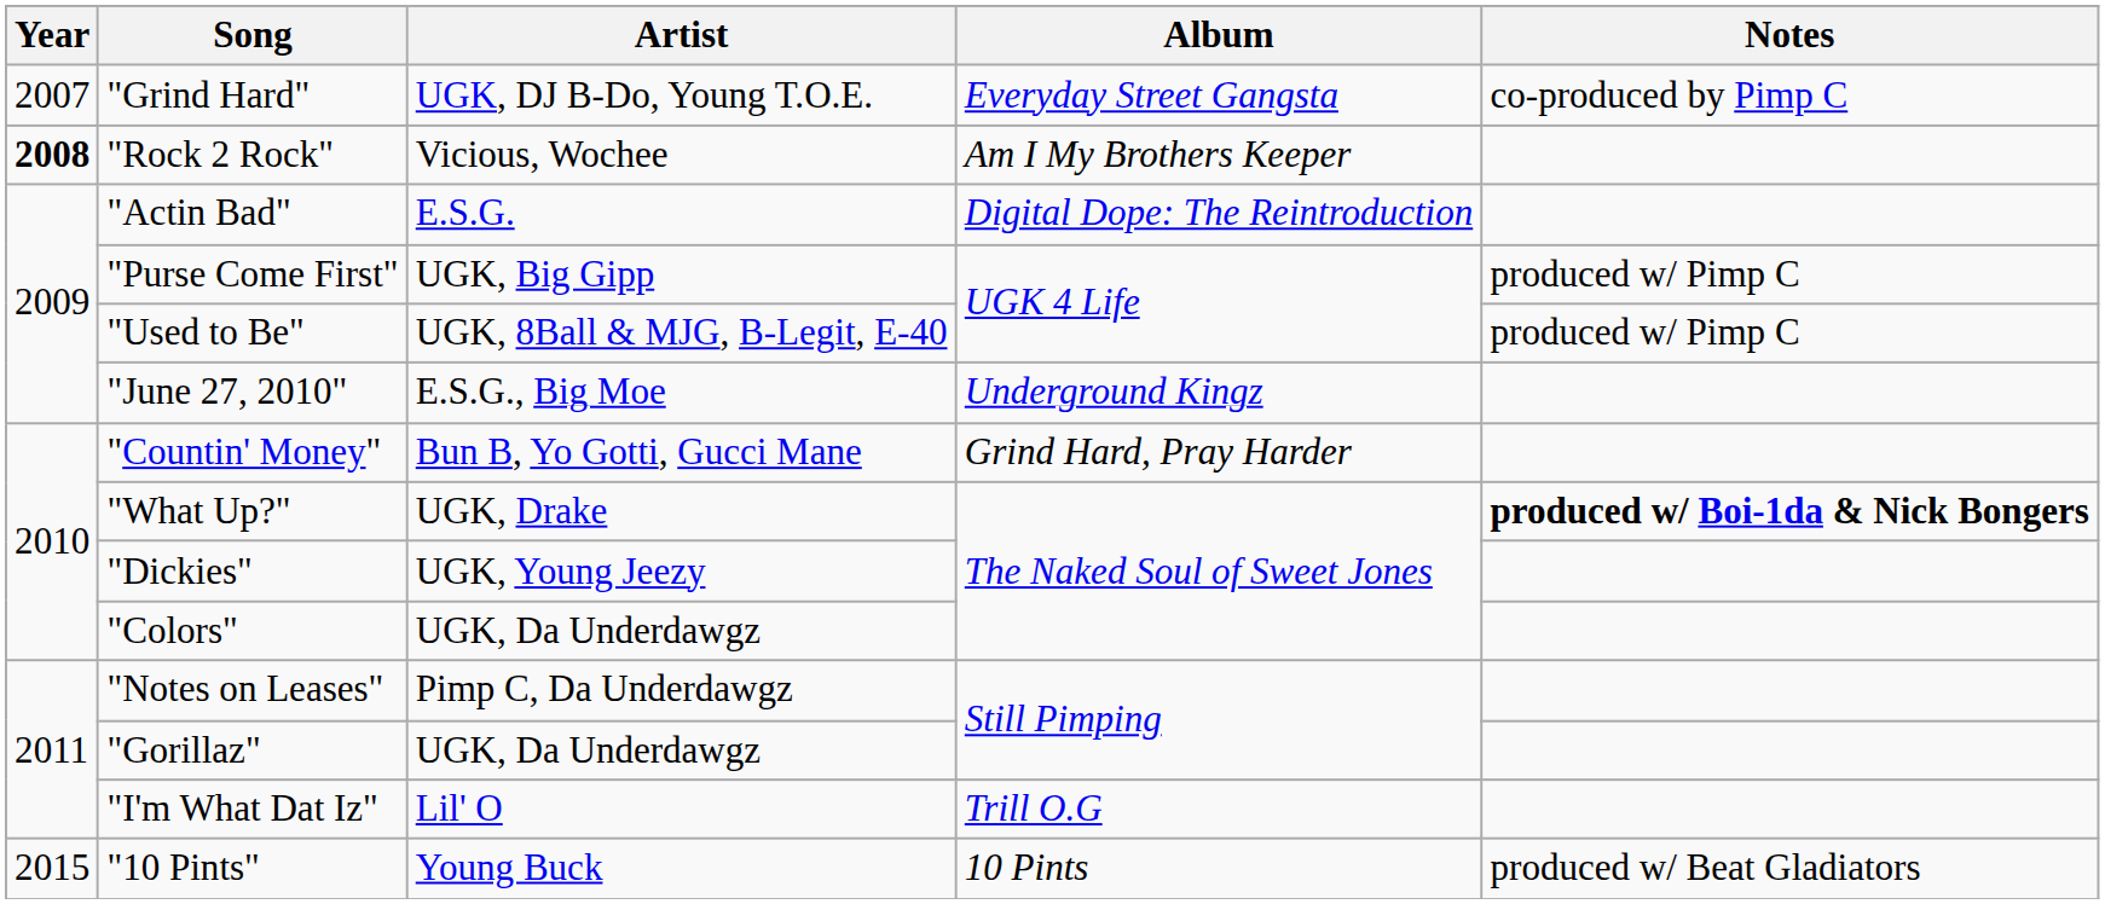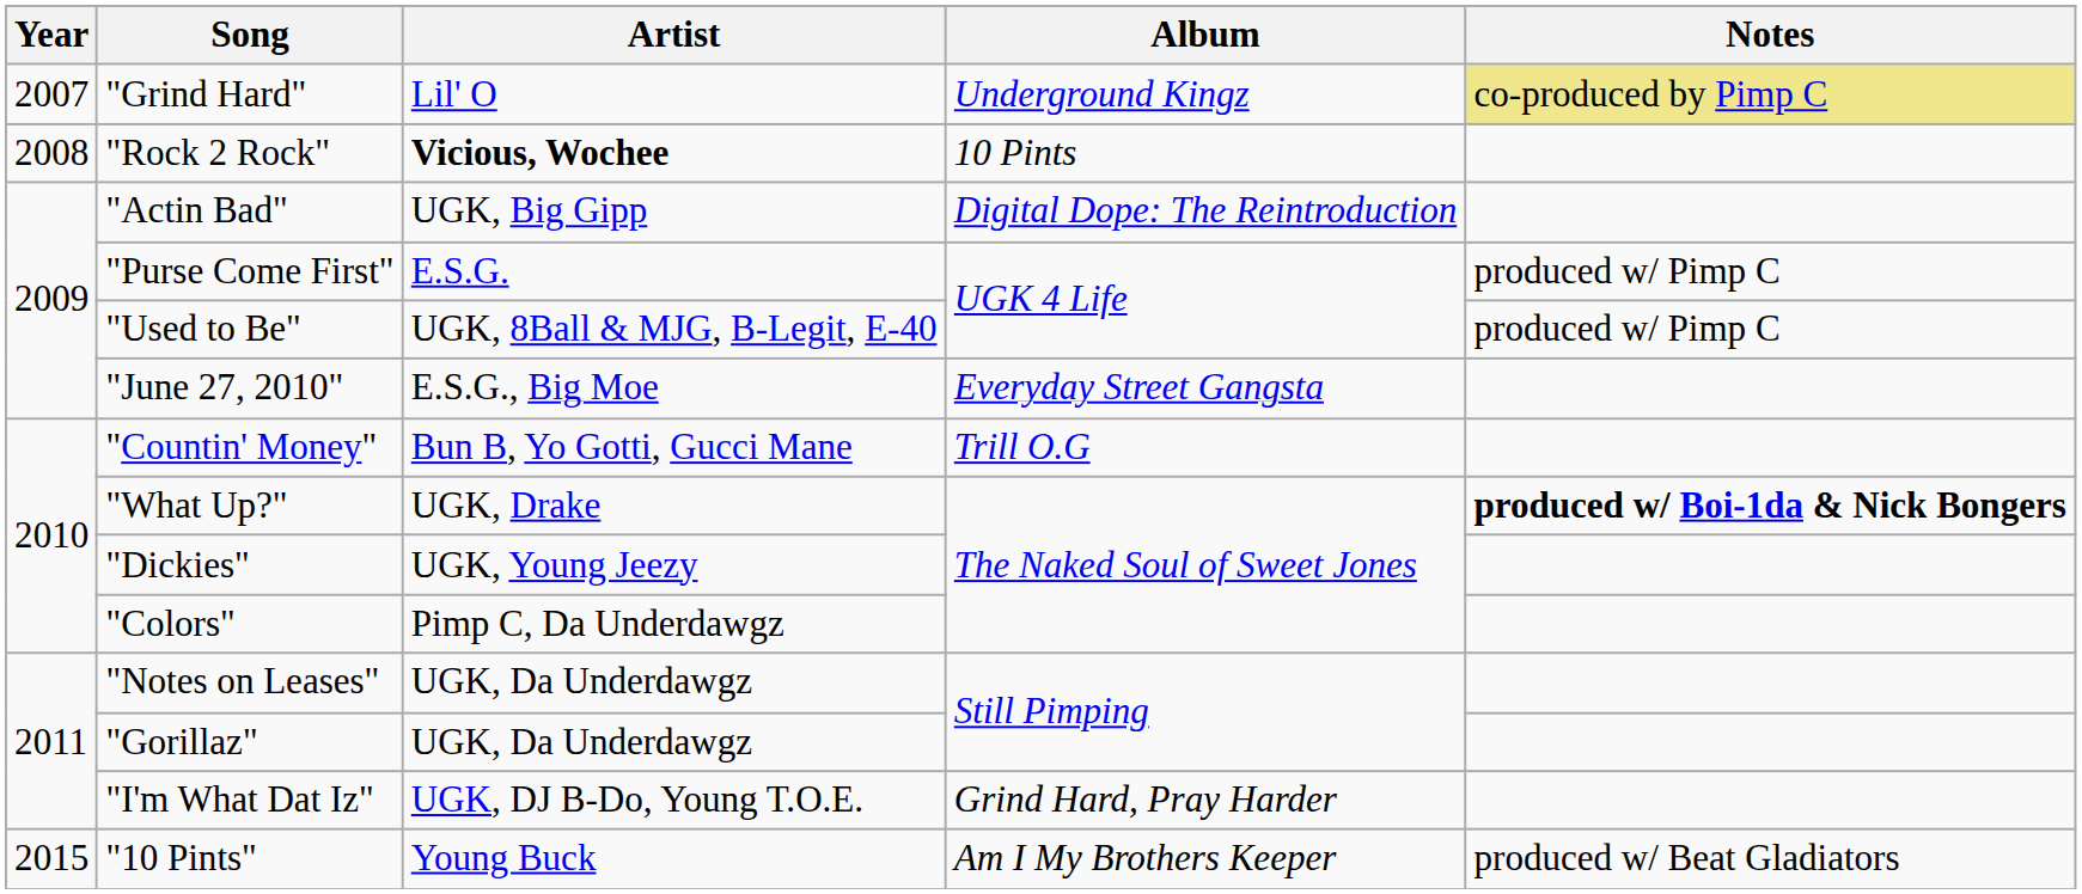 <table class="wikitable">
 <tr>
 <th>Year</th>
 <th>Song</th>
 <th>Artist</th>
 <th>Album</th>
 <th>Notes</th>
 </tr>
 <tr>
 <td>2007</td>
 <td>"Grind Hard"</td>
-<td><a href='#'>UGK</a>, DJ B-Do, Young T.O.E.</td>
-<td><em><a href='#'>Everyday Street Gangsta</a></em></td>
-<td>co-produced by <a href='#'>Pimp C</a></td>
+<td><a href='#'>Lil' O</a></td>
+<td><em><a href='#'>Underground Kingz</a></em></td>
+<td style="background: khaki;">co-produced by <a href='#'>Pimp C</a></td>
 </tr>
 <tr>
-<td><strong>2008</strong></td>
+<td>2008</td>
 <td>"Rock 2 Rock"</td>
-<td>Vicious, Wochee</td>
-<td><em>Am I My Brothers Keeper</em></td>
+<td><strong>Vicious, Wochee</strong></td>
+<td><em>10 Pints</em></td>
 <td></td>
 </tr>
 <tr>
 <td rowspan="4">2009</td>
 <td>"Actin Bad"</td>
-<td><a href='#'>E.S.G.</a></td>
+<td>UGK, <a href='#'>Big Gipp</a></td>
 <td><em><a href='#'>Digital Dope: The Reintroduction</a></em></td>
 <td></td>
 </tr>
 <tr>
 <td>"Purse Come First"</td>
-<td>UGK, <a href='#'>Big Gipp</a></td>
+<td><a href='#'>E.S.G.</a></td>
 <td rowspan="2"><em><a href='#'>UGK 4 Life</a></em></td>
 <td>produced w/ Pimp C</td>
 </tr>
 <tr>
 <td>"Used to Be"</td>
 <td>UGK, <a href='#'>8Ball & MJG</a>, <a href='#'>B-Legit</a>, <a href='#'>E-40</a></td>
 <td>produced w/ Pimp C</td>
 </tr>
 <tr>
 <td>"June 27, 2010"</td>
 <td>E.S.G., <a href='#'>Big Moe</a></td>
-<td><em><a href='#'>Underground Kingz</a></em></td>
+<td><em><a href='#'>Everyday Street Gangsta</a></em></td>
 <td></td>
 </tr>
 <tr>
 <td rowspan="4">2010</td>
 <td>"<a href='#'>Countin' Money</a>"</td>
 <td><a href='#'>Bun B</a>, <a href='#'>Yo Gotti</a>, <a href='#'>Gucci Mane</a></td>
-<td><em>Grind Hard, Pray Harder</em></td>
+<td><em><a href='#'>Trill O.G</a></em></td>
 <td></td>
 </tr>
 <tr>
 <td>"What Up?"</td>
 <td>UGK, <a href='#'>Drake</a></td>
 <td rowspan="3"><em><a href='#'>The Naked Soul of Sweet Jones</a></em></td>
 <td><strong>produced w/ <a href='#'>Boi-1da</a> & Nick Bongers</strong></td>
 </tr>
 <tr>
 <td>"Dickies"</td>
 <td>UGK, <a href='#'>Young Jeezy</a></td>
 <td></td>
 </tr>
 <tr>
 <td>"Colors"</td>
-<td>UGK, Da Underdawgz</td>
+<td>Pimp C, Da Underdawgz</td>
 <td></td>
 </tr>
 <tr>
 <td rowspan="3">2011</td>
 <td>"Notes on Leases"</td>
-<td>Pimp C, Da Underdawgz</td>
+<td>UGK, Da Underdawgz</td>
 <td rowspan="2"><em><a href='#'>Still Pimping</a></em></td>
 <td></td>
 </tr>
 <tr>
 <td>"Gorillaz"</td>
 <td>UGK, Da Underdawgz</td>
 <td></td>
 </tr>
 <tr>
 <td>"I'm What Dat Iz"</td>
-<td><a href='#'>Lil' O</a></td>
-<td><em><a href='#'>Trill O.G</a></em></td>
+<td><a href='#'>UGK</a>, DJ B-Do, Young T.O.E.</td>
+<td><em>Grind Hard, Pray Harder</em></td>
 <td></td>
 </tr>
 <tr>
 <td>2015</td>
 <td>"10 Pints"</td>
 <td><a href='#'>Young Buck</a></td>
-<td><em>10 Pints</em></td>
+<td><em>Am I My Brothers Keeper</em></td>
 <td>produced w/ Beat Gladiators</td>
 </tr>
 </table>
